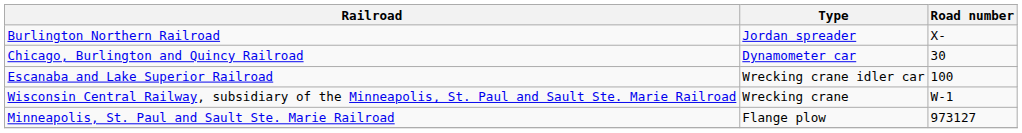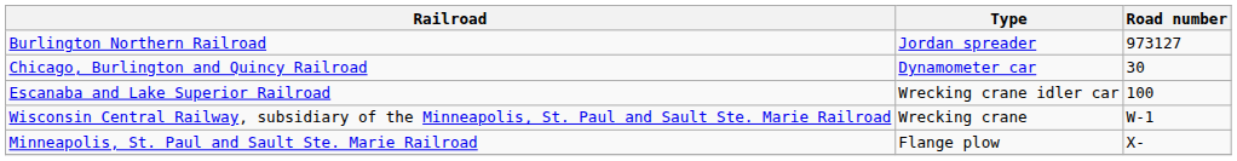 <table class="wikitable">
 <tr>
 <th>Railroad</th>
 <th>Type</th>
 <th>Road number</th>
 </tr>
 <tr>
 <td><a href='#'>Burlington Northern Railroad</a></td>
 <td><a href='#'>Jordan spreader</a></td>
-<td>X-</td>
+<td>973127</td>
 </tr>
 <tr>
 <td><a href='#'>Chicago, Burlington and Quincy Railroad</a></td>
 <td><a href='#'>Dynamometer car</a></td>
 <td>30</td>
 </tr>
 <tr>
 <td><a href='#'>Escanaba and Lake Superior Railroad</a></td>
 <td>Wrecking crane idler car</td>
 <td>100</td>
 </tr>
 <tr>
 <td><a href='#'>Wisconsin Central Railway</a>, subsidiary of the <a href='#'>Minneapolis, St. Paul and Sault Ste. Marie Railroad</a></td>
 <td>Wrecking crane</td>
 <td>W-1</td>
 </tr>
 <tr>
 <td><a href='#'>Minneapolis, St. Paul and Sault Ste. Marie Railroad</a></td>
 <td>Flange plow</td>
-<td>973127</td>
+<td>X-</td>
 </tr>
 <tr>
 </tr>
 </table>
